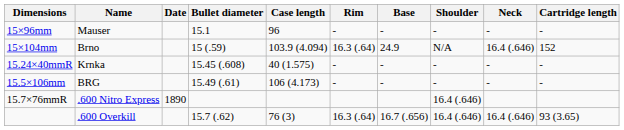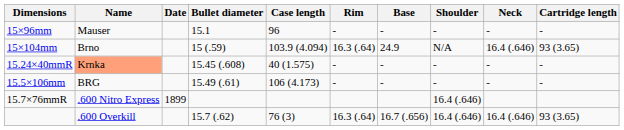 <table class="wikitable sortable" ="font-size: 9pt; width:750px; text-align:center">
 <tr>
 <th>Dimensions</th>
 <th>Name</th>
 <th>Date</th>
 <th data-sort-type="number">Bullet diameter</th>
 <th>Case length</th>
 <th data-sort-type="number">Rim</th>
 <th data-sort-type="number">Base</th>
 <th>Shoulder</th>
 <th data-sort-type="number">Neck</th>
 <th>Cartridge length</th>
 </tr>
 <tr>
 <td><a href='#'>15×96mm</a></td>
 <td>Mauser</td>
 <td></td>
 <td>15.1</td>
 <td>96</td>
 <td>-</td>
 <td>-</td>
 <td>-</td>
 <td>-</td>
 <td>-</td>
 </tr>
 <tr>
 <td><a href='#'>15×104mm</a></td>
 <td>Brno</td>
 <td></td>
 <td>15 (.59)</td>
 <td>103.9 (4.094)</td>
 <td>16.3 (.64)</td>
 <td>24.9</td>
 <td>N/A</td>
 <td>16.4 (.646)</td>
-<td>152</td>
+<td>93 (3.65)</td>
 </tr>
 <tr>
 <td><a href='#'>15.24×40mmR</a></td>
-<td>Krnka</td>
+<td style="background: lightsalmon;">Krnka</td>
 <td></td>
 <td>15.45 (.608)</td>
 <td>40 (1.575)</td>
 <td>-</td>
 <td>-</td>
 <td>-</td>
 <td>-</td>
 <td>-</td>
 </tr>
 <tr>
 <td><a href='#'>15.5×106mm</a></td>
 <td>BRG</td>
 <td></td>
 <td>15.49 (.61)</td>
 <td>106 (4.173)</td>
 <td>-</td>
 <td>-</td>
 <td>-</td>
 <td>-</td>
 <td>-</td>
 </tr>
 <tr>
 <td>15.7×76mmR</td>
 <td><a href='#'>.600 Nitro Express</a></td>
-<td>1890</td>
+<td>1899</td>
 <td></td>
 <td></td>
 <td></td>
 <td></td>
 <td>16.4 (.646)</td>
 <td></td>
 <td></td>
 </tr>
 <tr>
 <td></td>
 <td><a href='#'>.600 Overkill</a></td>
 <td></td>
 <td>15.7 (.62)</td>
 <td>76 (3)</td>
 <td>16.3 (.64)</td>
 <td>16.7 (.656)</td>
 <td>16.4 (.646)</td>
 <td>16.4 (.646)</td>
 <td>93 (3.65)</td>
 </tr>
 </table>
